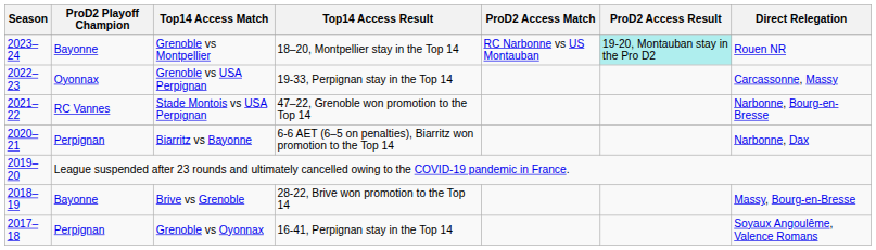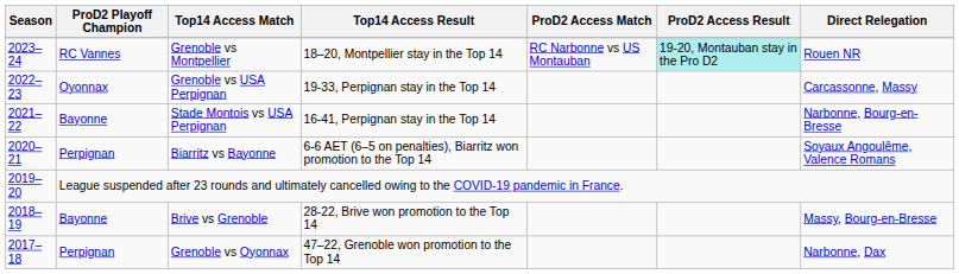 <table class=wikitable>
 <tr>
 <th>Season</th>
 <th>ProD2 Playoff Champion</th>
 <th>Top14 Access Match</th>
 <th>Top14 Access Result</th>
 <th>ProD2 Access Match</th>
 <th>ProD2 Access Result</th>
 <th>Direct Relegation</th>
 </tr>
 <tr>
 </tr>
 <tr>
 <td><a href='#'>2023–24</a></td>
-<td><a href='#'>Bayonne</a></td>
+<td><a href='#'>RC Vannes</a></td>
 <td><a href='#'>Grenoble</a> vs <a href='#'>Montpellier</a></td>
 <td>18–20, Montpellier stay in the Top 14</td>
 <td><a href='#'>RC Narbonne</a> vs <a href='#'>US Montauban</a></td>
 <td style="background: paleturquoise;">19-20, Montauban stay in the Pro D2 </td>
 <td><a href='#'>Rouen NR</a></td>
 </tr>
 <tr>
 <td><a href='#'>2022–23</a></td>
 <td><a href='#'>Oyonnax</a></td>
 <td><a href='#'>Grenoble</a> vs <a href='#'>USA Perpignan</a></td>
 <td>19-33, Perpignan stay in the Top 14</td>
 <td></td>
 <td></td>
 <td><a href='#'>Carcassonne</a>, <a href='#'>Massy</a></td>
 </tr>
 <tr>
 <td><a href='#'>2021–22</a></td>
-<td><a href='#'>RC Vannes</a></td>
+<td><a href='#'>Bayonne</a></td>
 <td><a href='#'>Stade Montois</a> vs <a href='#'>USA Perpignan</a></td>
-<td>47–22, Grenoble won promotion to the Top 14 </td>
+<td>16-41, Perpignan stay in the Top 14</td>
 <td></td>
 <td></td>
 <td><a href='#'>Narbonne</a>, <a href='#'>Bourg-en-Bresse</a></td>
 </tr>
 <tr>
 <td><a href='#'>2020–21</a></td>
 <td><a href='#'>Perpignan</a></td>
 <td><a href='#'>Biarritz</a> vs <a href='#'>Bayonne</a></td>
 <td>6-6 AET (6–5 on penalties), Biarritz won promotion to the Top 14</td>
 <td></td>
 <td></td>
-<td><a href='#'>Narbonne</a>, <a href='#'>Dax</a></td>
+<td><a href='#'>Soyaux Angoulême</a>, <a href='#'>Valence Romans</a></td>
 </tr>
 <tr>
 <td><a href='#'>2019–20</a></td>
 <td colspan=6>League suspended after 23 rounds and ultimately cancelled owing to the <a href='#'>COVID-19 pandemic in France</a>.</td>
 </tr>
 <tr>
 <td><a href='#'>2018–19</a></td>
 <td><a href='#'>Bayonne</a></td>
 <td><a href='#'>Brive</a> vs <a href='#'>Grenoble</a></td>
 <td>28-22, Brive won promotion to the Top 14</td>
 <td></td>
 <td></td>
 <td><a href='#'>Massy</a>, <a href='#'>Bourg-en-Bresse</a></td>
 </tr>
 <tr>
 <td><a href='#'>2017–18</a></td>
 <td><a href='#'>Perpignan</a></td>
 <td><a href='#'>Grenoble</a> vs <a href='#'>Oyonnax</a></td>
-<td>16-41, Perpignan stay in the Top 14</td>
+<td>47–22, Grenoble won promotion to the Top 14 </td>
 <td></td>
 <td></td>
-<td><a href='#'>Soyaux Angoulême</a>, <a href='#'>Valence Romans</a></td>
+<td><a href='#'>Narbonne</a>, <a href='#'>Dax</a></td>
 </tr>
 </table>
